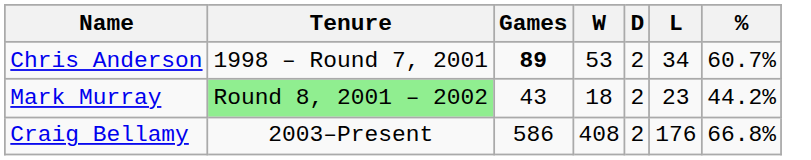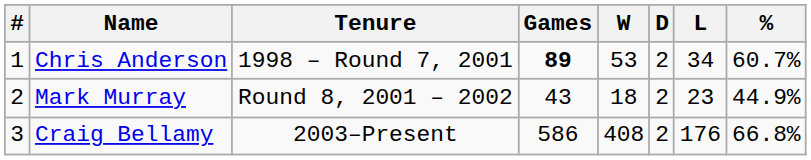 <table class="wikitable" style="text-align: center;">
 <tr>
+<th>#</th>
 <th>Name</th>
 <th>Tenure</th>
 <th>Games</th>
 <th>W</th>
 <th>D</th>
 <th>L</th>
 <th>%</th>
 </tr>
 <tr>
+<td>1</td>
 <td style="text-align: left;"><a href='#'>Chris Anderson</a></td>
 <td>1998 – Round 7, 2001</td>
 <td><strong>89</strong></td>
 <td>53</td>
 <td>2</td>
 <td>34</td>
 <td>60.7%</td>
 </tr>
 <tr>
+<td>2</td>
 <td style="text-align: left;"><a href='#'>Mark Murray</a></td>
-<td style="background: lightgreen;">Round 8, 2001 – 2002</td>
+<td>Round 8, 2001 – 2002</td>
 <td>43</td>
 <td>18</td>
 <td>2</td>
 <td>23</td>
-<td>44.2%</td>
+<td>44.9%</td>
 </tr>
 <tr>
+<td>3</td>
 <td style="text-align: left;"><a href='#'>Craig Bellamy</a></td>
 <td>2003–Present</td>
 <td>586</td>
 <td>408</td>
 <td>2</td>
 <td>176</td>
 <td>66.8% </td>
 </tr>
 </table>
